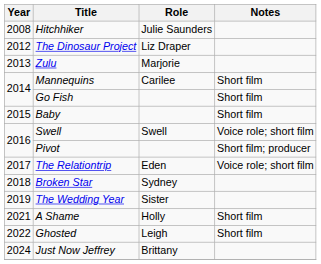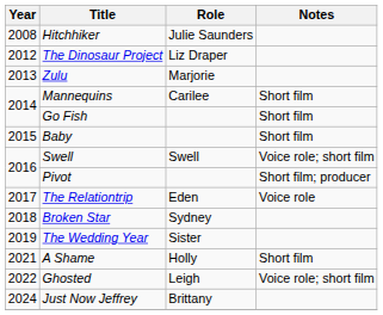 <table class="wikitable sortable">
 <tr>
 <th>Year</th>
 <th>Title</th>
 <th>Role</th>
 <th class="unsortable">Notes</th>
 </tr>
 <tr>
 <td>2008</td>
 <td><em>Hitchhiker</em></td>
 <td>Julie Saunders</td>
 <td></td>
 </tr>
 <tr>
 <td>2012</td>
 <td><em><a href='#'>The Dinosaur Project</a></em></td>
 <td>Liz Draper</td>
 <td></td>
 </tr>
 <tr>
 <td>2013</td>
 <td><em><a href='#'>Zulu</a></em></td>
 <td>Marjorie</td>
 <td></td>
 </tr>
 <tr>
 <td rowspan="2">2014</td>
 <td><em>Mannequins</em></td>
 <td>Carilee</td>
 <td>Short film</td>
 </tr>
 <tr>
 <td><em>Go Fish</em></td>
 <td></td>
 <td>Short film</td>
 </tr>
 <tr>
 <td>2015</td>
 <td><em>Baby</em></td>
 <td></td>
 <td>Short film</td>
 </tr>
 <tr>
 <td rowspan="2">2016</td>
 <td><em>Swell</em></td>
 <td>Swell</td>
 <td>Voice role; short film</td>
 </tr>
 <tr>
 <td><em>Pivot</em></td>
 <td></td>
 <td>Short film; producer</td>
 </tr>
 <tr>
 <td>2017</td>
 <td><em><a href='#'>The Relationtrip</a></em></td>
 <td>Eden</td>
-<td>Voice role; short film</td>
+<td>Voice role</td>
 </tr>
 <tr>
 <td>2018</td>
 <td><em><a href='#'>Broken Star</a></em></td>
 <td>Sydney</td>
 <td></td>
 </tr>
 <tr>
 <td>2019</td>
 <td><em><a href='#'>The Wedding Year</a></em></td>
 <td>Sister</td>
 <td></td>
 </tr>
 <tr>
 <td>2021</td>
 <td><em>A Shame</em></td>
 <td>Holly</td>
 <td>Short film</td>
 </tr>
 <tr>
 <td>2022</td>
 <td><em>Ghosted</em></td>
 <td>Leigh</td>
-<td>Short film</td>
+<td>Voice role; short film</td>
 </tr>
 <tr>
 <td>2024</td>
 <td><em>Just Now Jeffrey</em></td>
 <td>Brittany</td>
 <td></td>
 </tr>
 <tr>
 </tr>
 </table>
